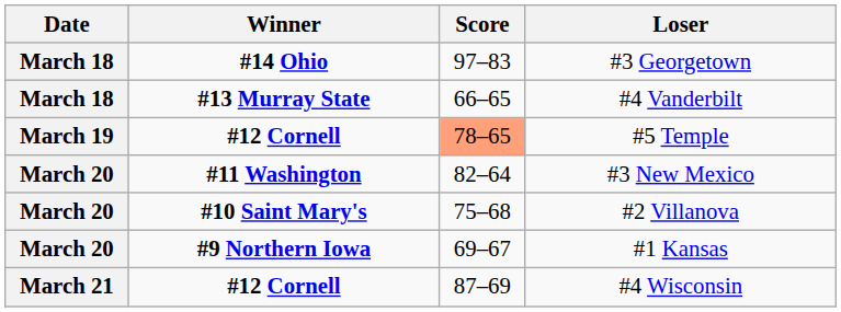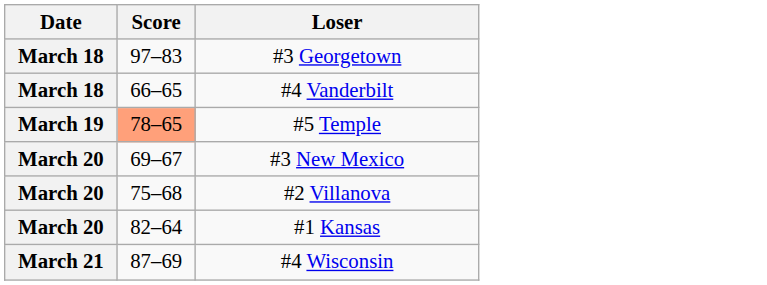 <table class="wikitable" align="center" style="font-size:95%;">
 <tr>
 <th width="75">Date</th>
-<th width="200">Winner</th>
 <th width="50">Score</th>
 <th width="200">Loser</th>
 </tr>
 <tr>
 <th>March 18</th>
-<td align="center"><strong>#14 <a href='#'>Ohio</a></strong></td>
 <td align="center">97–83</td>
 <td align="center">#3 <a href='#'>Georgetown</a></td>
 </tr>
 <tr>
 <th>March 18</th>
-<td align="center"><strong>#13 <a href='#'>Murray State</a></strong></td>
 <td align="center">66–65</td>
 <td align="center">#4 <a href='#'>Vanderbilt</a></td>
 </tr>
 <tr>
 <th>March 19</th>
-<td align="center"><strong>#12 <a href='#'>Cornell</a></strong></td>
 <td align="center" style="background: lightsalmon;">78–65</td>
 <td align="center">#5 <a href='#'>Temple</a></td>
 </tr>
 <tr>
 <th>March 20</th>
-<td align="center"><strong>#11 <a href='#'>Washington</a></strong></td>
-<td align="center">82–64</td>
+<td align="center">69–67</td>
 <td align="center">#3 <a href='#'>New Mexico</a></td>
 </tr>
 <tr>
 <th>March 20</th>
-<td align="center"><strong>#10 <a href='#'>Saint Mary's</a></strong></td>
 <td align="center">75–68</td>
 <td align="center">#2 <a href='#'>Villanova</a></td>
 </tr>
 <tr>
 <th>March 20</th>
-<td align="center"><strong>#9 <a href='#'>Northern Iowa</a></strong></td>
-<td align="center">69–67</td>
+<td align="center">82–64</td>
 <td align="center">#1 <a href='#'>Kansas</a></td>
 </tr>
 <tr>
 <th>March 21</th>
-<td align="center"><strong>#12 <a href='#'>Cornell</a></strong></td>
 <td align="center">87–69</td>
 <td align="center">#4 <a href='#'>Wisconsin</a></td>
 </tr>
 </table>
